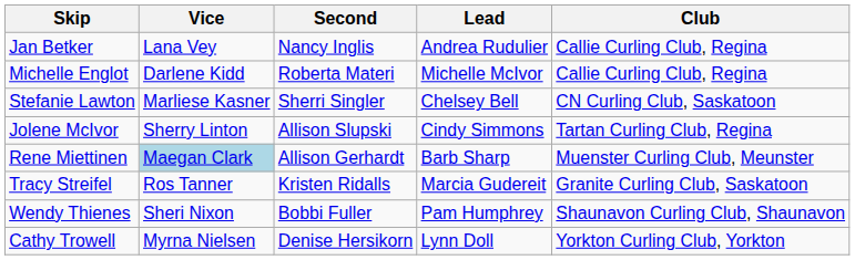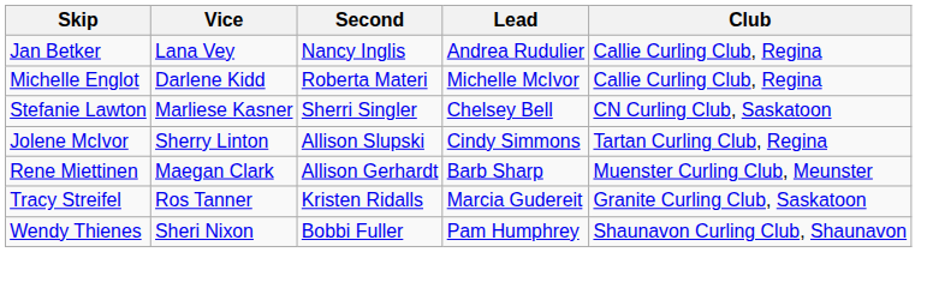 <table class="wikitable" border="1">
 <tr>
 <th>Skip</th>
 <th>Vice</th>
 <th>Second</th>
 <th>Lead</th>
 <th>Club</th>
 </tr>
 <tr>
 <td><a href='#'>Jan Betker</a></td>
 <td><a href='#'>Lana Vey</a></td>
 <td><a href='#'>Nancy Inglis</a></td>
 <td><a href='#'>Andrea Rudulier</a></td>
 <td><a href='#'>Callie Curling Club</a>, <a href='#'>Regina</a></td>
 </tr>
 <tr>
 <td><a href='#'>Michelle Englot</a></td>
 <td><a href='#'>Darlene Kidd</a></td>
 <td><a href='#'>Roberta Materi</a></td>
 <td><a href='#'>Michelle McIvor</a></td>
 <td><a href='#'>Callie Curling Club</a>, <a href='#'>Regina</a></td>
 </tr>
 <tr>
 <td><a href='#'>Stefanie Lawton</a></td>
 <td><a href='#'>Marliese Kasner</a></td>
 <td><a href='#'>Sherri Singler</a></td>
 <td><a href='#'>Chelsey Bell</a></td>
 <td><a href='#'>CN Curling Club</a>, <a href='#'>Saskatoon</a></td>
 </tr>
 <tr>
 <td><a href='#'>Jolene McIvor</a></td>
 <td><a href='#'>Sherry Linton</a></td>
 <td><a href='#'>Allison Slupski</a></td>
 <td><a href='#'>Cindy Simmons</a></td>
 <td><a href='#'>Tartan Curling Club</a>, <a href='#'>Regina</a></td>
 </tr>
 <tr>
 <td><a href='#'>Rene Miettinen</a></td>
-<td style="background: lightblue;"><a href='#'>Maegan Clark</a></td>
+<td><a href='#'>Maegan Clark</a></td>
 <td><a href='#'>Allison Gerhardt</a></td>
 <td><a href='#'>Barb Sharp</a></td>
 <td><a href='#'>Muenster Curling Club</a>, <a href='#'>Meunster</a></td>
 </tr>
 <tr>
 <td><a href='#'>Tracy Streifel</a></td>
 <td><a href='#'>Ros Tanner</a></td>
 <td><a href='#'>Kristen Ridalls</a></td>
 <td><a href='#'>Marcia Gudereit</a></td>
 <td><a href='#'>Granite Curling Club</a>, <a href='#'>Saskatoon</a></td>
 </tr>
 <tr>
 <td><a href='#'>Wendy Thienes</a></td>
 <td><a href='#'>Sheri Nixon</a></td>
 <td><a href='#'>Bobbi Fuller</a></td>
 <td><a href='#'>Pam Humphrey</a></td>
 <td><a href='#'>Shaunavon Curling Club</a>, <a href='#'>Shaunavon</a></td>
 </tr>
-<tr>
-<td><a href='#'>Cathy Trowell</a></td>
-<td><a href='#'>Myrna Nielsen</a></td>
-<td><a href='#'>Denise Hersikorn</a></td>
-<td><a href='#'>Lynn Doll</a></td>
-<td><a href='#'>Yorkton Curling Club</a>, <a href='#'>Yorkton</a></td>
-</tr>
 </table>
